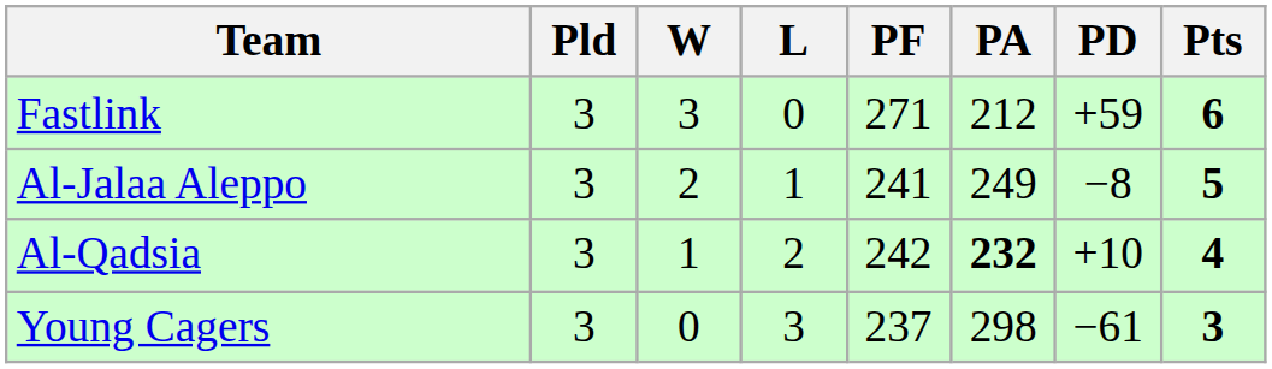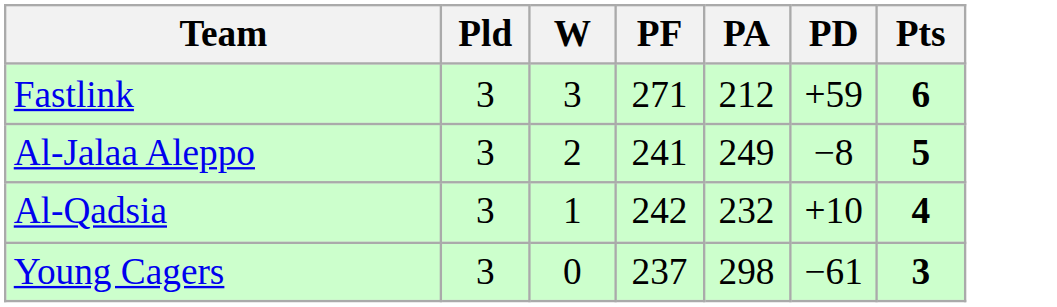 <table class=wikitable style="text-align:center">
 <tr>
 <th width=180>Team</th>
 <th width=30>Pld</th>
 <th width=30>W</th>
-<th width=30>L</th>
 <th width=30>PF</th>
 <th width=30>PA</th>
 <th width=30>PD</th>
 <th width=30>Pts</th>
 </tr>
 <tr bgcolor="#ccffcc">
 <td align="left"> <a href='#'>Fastlink</a></td>
 <td>3</td>
 <td>3</td>
-<td>0</td>
 <td>271</td>
 <td>212</td>
 <td>+59</td>
 <td><strong>6</strong></td>
 </tr>
 <tr bgcolor="#ccffcc">
 <td align="left"> <a href='#'>Al-Jalaa Aleppo</a></td>
 <td>3</td>
 <td>2</td>
-<td>1</td>
 <td>241</td>
 <td>249</td>
 <td>−8</td>
 <td><strong>5</strong></td>
 </tr>
 <tr bgcolor="#ccffcc">
 <td align="left"> <a href='#'>Al-Qadsia</a></td>
 <td>3</td>
 <td>1</td>
-<td>2</td>
 <td>242</td>
-<td><strong>232</strong></td>
+<td>232</td>
 <td>+10</td>
 <td><strong>4</strong></td>
 </tr>
 <tr bgcolor="#ccffcc">
 <td align="left"> <a href='#'>Young Cagers</a></td>
 <td>3</td>
 <td>0</td>
-<td>3</td>
 <td>237</td>
 <td>298</td>
 <td>−61</td>
 <td><strong>3</strong></td>
 </tr>
 </table>
